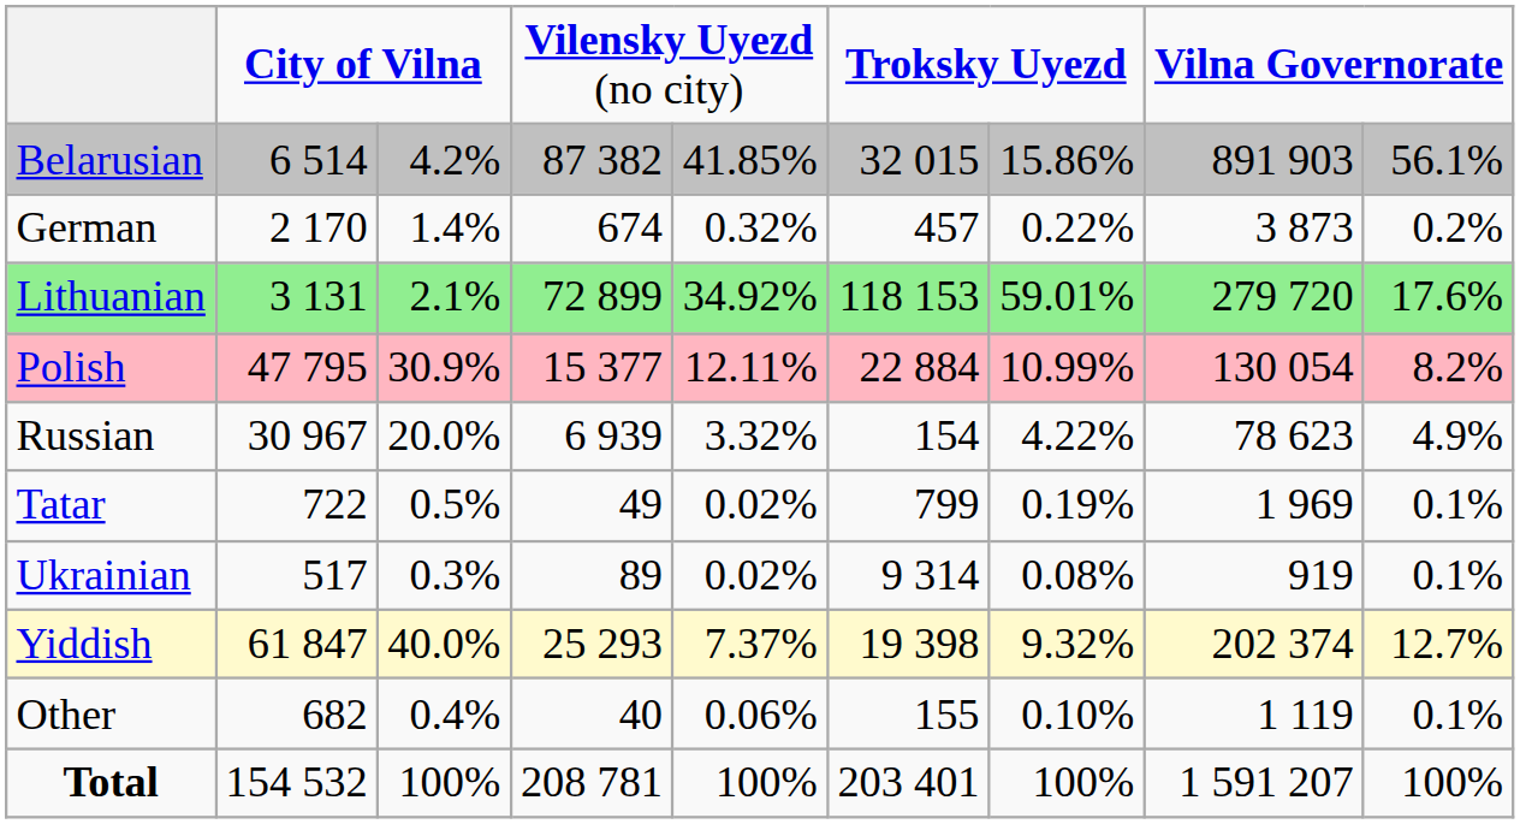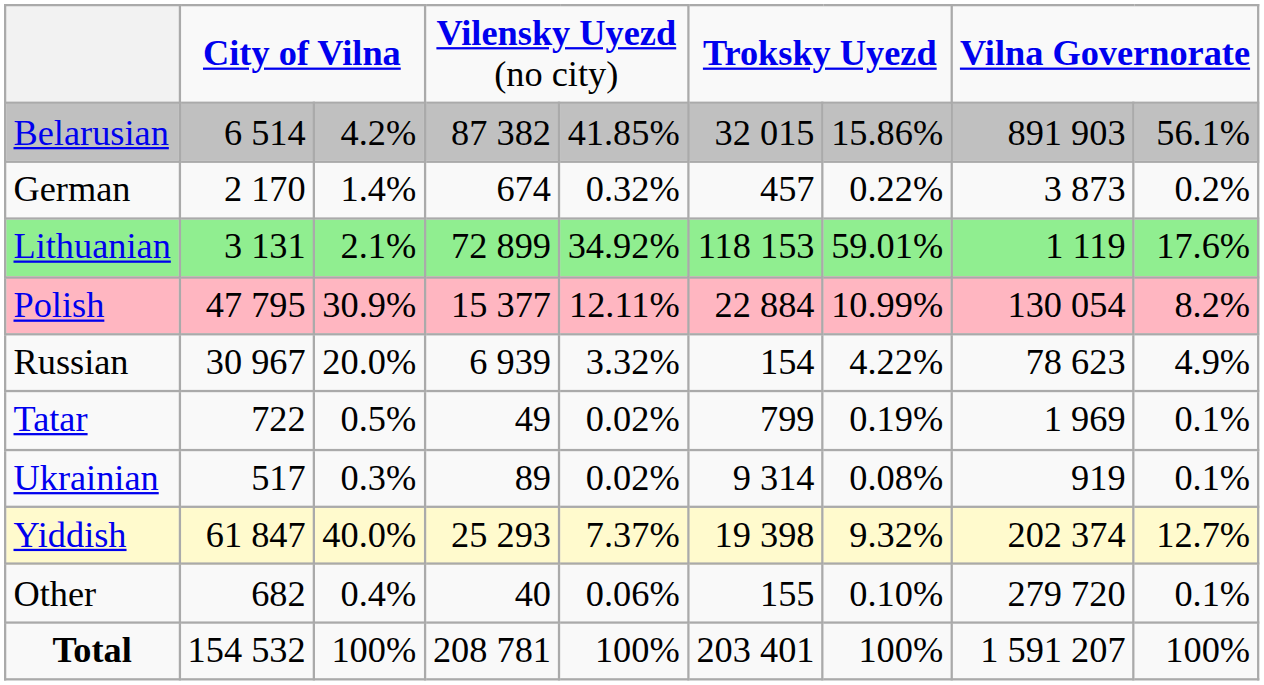 <table class="wikitable sortable">
 <tr style="text-align:center">
 <th></th>
 <td colspan="2"><strong><a href='#'>City of Vilna</a></strong></td>
 <td colspan="2"><strong><a href='#'>Vilensky Uyezd</a></strong><br>(no city)</td>
 <td colspan="2"><strong><a href='#'>Troksky Uyezd</a></strong></td>
 <td colspan="2"><strong><a href='#'>Vilna Governorate</a></strong></td>
 </tr>
 <tr style="text-align:right; background:#C0C0C0">
 <td style="text-align:left;"><a href='#'>Belarusian</a></td>
 <td>6 514</td>
 <td>4.2%</td>
 <td>87 382</td>
 <td>41.85%</td>
 <td>32 015</td>
 <td>15.86%</td>
 <td>891 903</td>
 <td>56.1%</td>
 </tr>
 <tr style="text-align:right">
 <td style="text-align:left; ">German</td>
 <td>2 170</td>
 <td>1.4%</td>
 <td>674</td>
 <td>0.32%</td>
 <td>457</td>
 <td>0.22%</td>
 <td>3 873</td>
 <td>0.2%</td>
 </tr>
 <tr style="text-align:right; background:#90EE90">
 <td style="text-align:left;"><a href='#'>Lithuanian</a></td>
 <td>3 131</td>
 <td>2.1%</td>
 <td>72 899</td>
 <td>34.92%</td>
 <td>118 153</td>
 <td>59.01%</td>
-<td>279 720</td>
+<td>1 119</td>
 <td>17.6%</td>
 </tr>
 <tr style="text-align:right; background:#FFB6C1">
 <td style="text-align:left; "><a href='#'>Polish</a></td>
 <td>47 795</td>
 <td>30.9%</td>
 <td>15 377</td>
 <td>12.11%</td>
 <td>22 884</td>
 <td>10.99%</td>
 <td>130 054</td>
 <td>8.2%</td>
 </tr>
 <tr style="text-align:right">
 <td style="text-align:left; ">Russian</td>
 <td>30 967</td>
 <td>20.0%</td>
 <td>6 939</td>
 <td>3.32%</td>
 <td>154</td>
 <td>4.22%</td>
 <td>78 623</td>
 <td>4.9%</td>
 </tr>
 <tr style="text-align:right">
 <td style="text-align:left; "><a href='#'>Tatar</a></td>
 <td>722</td>
 <td>0.5%</td>
 <td>49</td>
 <td>0.02%</td>
 <td>799</td>
 <td>0.19%</td>
 <td>1 969</td>
 <td>0.1%</td>
 </tr>
 <tr style="text-align:right">
 <td style="text-align:left; "><a href='#'>Ukrainian</a></td>
 <td>517</td>
 <td>0.3%</td>
 <td>89</td>
 <td>0.02%</td>
 <td>9 314</td>
 <td>0.08%</td>
 <td>919</td>
 <td>0.1%</td>
 </tr>
 <tr style="text-align:right; background:#FFFACD">
 <td style="text-align:left; "><a href='#'>Yiddish</a></td>
 <td>61 847</td>
 <td>40.0%</td>
 <td>25 293</td>
 <td>7.37%</td>
 <td>19 398</td>
 <td>9.32%</td>
 <td>202 374</td>
 <td>12.7%</td>
 </tr>
 <tr style="text-align:right">
 <td style="text-align:left; ">Other</td>
 <td>682</td>
 <td>0.4%</td>
 <td>40</td>
 <td>0.06%</td>
 <td>155</td>
 <td>0.10%</td>
-<td>1 119</td>
+<td>279 720</td>
 <td>0.1%</td>
 </tr>
 <tr style="text-align:right">
 <td style="text-align:center;"><strong>Total</strong></td>
 <td>154 532</td>
 <td>100%</td>
 <td>208 781</td>
 <td>100%</td>
 <td>203 401</td>
 <td>100%</td>
 <td>1 591 207</td>
 <td>100%</td>
 </tr>
 </table>
